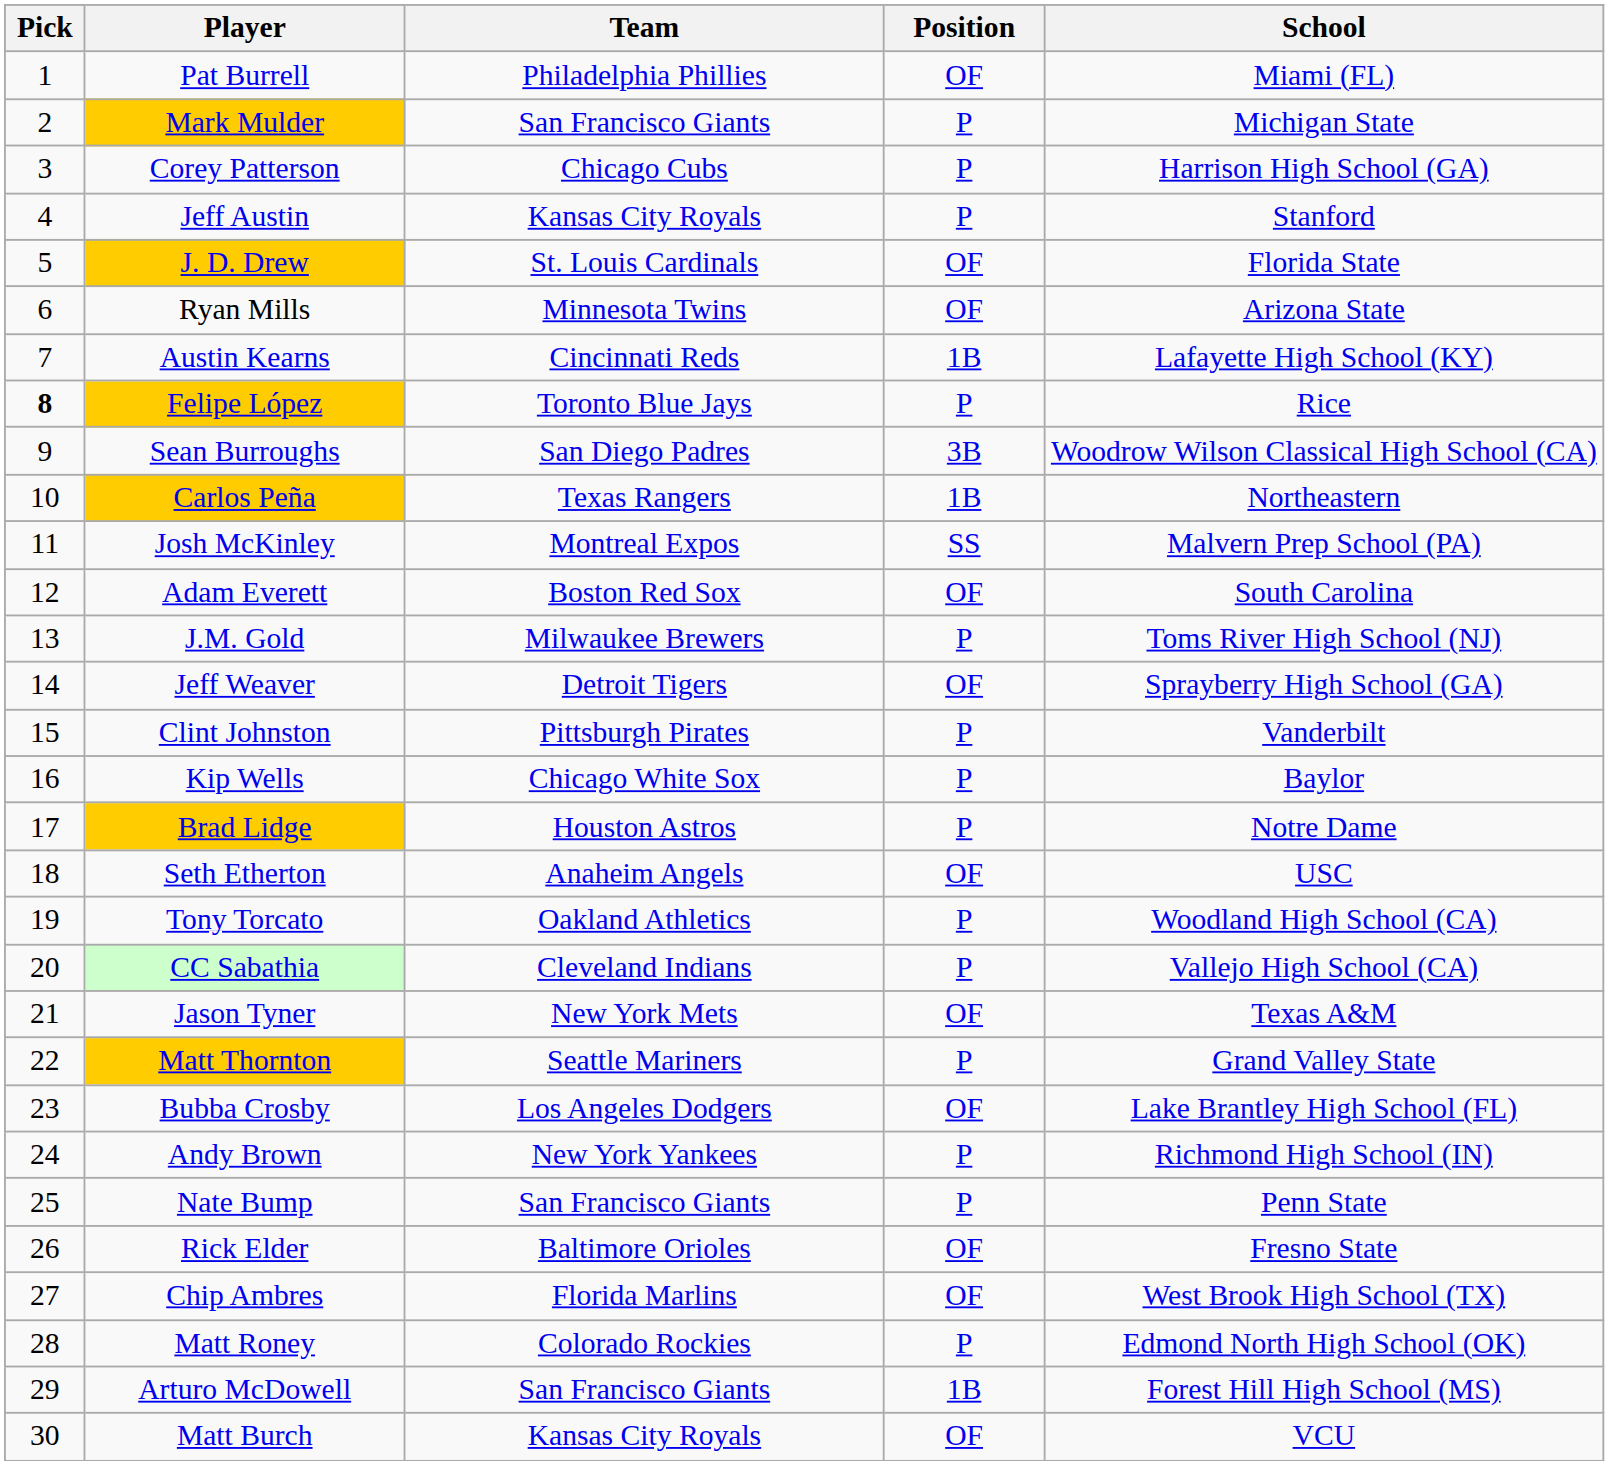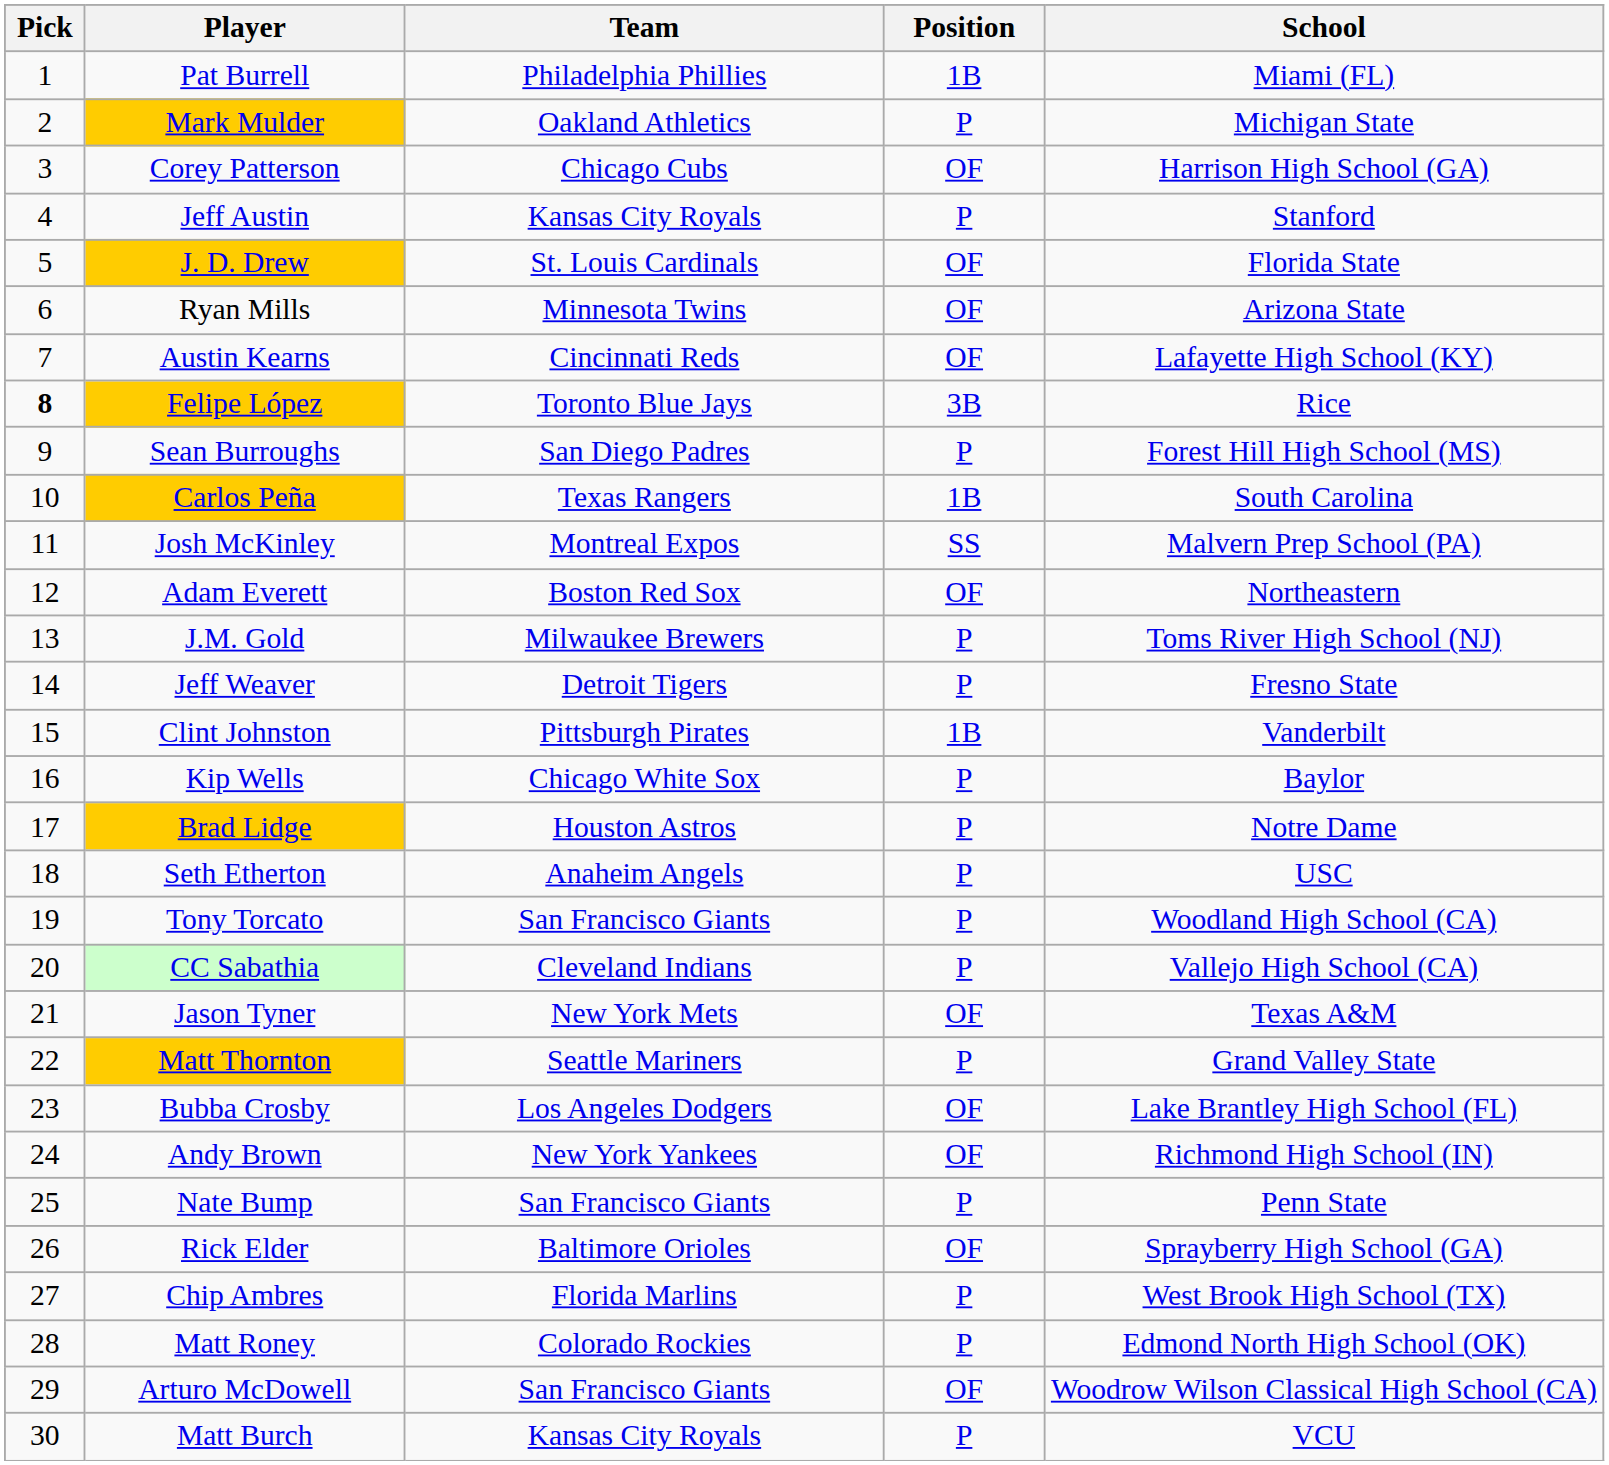 <table class="wikitable" style="text-align:center">
 <tr>
 <th style="width:5%;">Pick</th>
 <th style="width:20%;">Player</th>
 <th style="width:30%;">Team</th>
 <th style="width:10%;">Position</th>
 <th style="width:35%;">School</th>
 </tr>
 <tr>
 <td>1</td>
 <td><a href='#'>Pat Burrell</a></td>
 <td><a href='#'>Philadelphia Phillies</a></td>
-<td><a href='#'>OF</a></td>
+<td><a href='#'>1B</a></td>
 <td><a href='#'>Miami (FL)</a></td>
 </tr>
 <tr>
 <td>2</td>
 <td style="background:#fc0;"><a href='#'>Mark Mulder</a></td>
-<td><a href='#'>San Francisco Giants</a></td>
+<td><a href='#'>Oakland Athletics</a></td>
 <td><a href='#'>P</a></td>
 <td><a href='#'>Michigan State</a></td>
 </tr>
 <tr>
 <td>3</td>
 <td><a href='#'>Corey Patterson</a></td>
 <td><a href='#'>Chicago Cubs</a></td>
-<td><a href='#'>P</a></td>
+<td><a href='#'>OF</a></td>
 <td><a href='#'>Harrison High School (GA)</a></td>
 </tr>
 <tr>
 <td>4</td>
 <td><a href='#'>Jeff Austin</a></td>
 <td><a href='#'>Kansas City Royals</a></td>
 <td><a href='#'>P</a></td>
 <td><a href='#'>Stanford</a></td>
 </tr>
 <tr>
 <td>5</td>
 <td style="background:#fc0;"><a href='#'>J. D. Drew</a></td>
 <td><a href='#'>St. Louis Cardinals</a></td>
 <td><a href='#'>OF</a></td>
 <td><a href='#'>Florida State</a></td>
 </tr>
 <tr>
 <td>6</td>
 <td>Ryan Mills</td>
 <td><a href='#'>Minnesota Twins</a></td>
 <td><a href='#'>OF</a></td>
 <td><a href='#'>Arizona State</a></td>
 </tr>
 <tr>
 <td>7</td>
 <td><a href='#'>Austin Kearns</a></td>
 <td><a href='#'>Cincinnati Reds</a></td>
-<td><a href='#'>1B</a></td>
+<td><a href='#'>OF</a></td>
 <td><a href='#'>Lafayette High School (KY)</a></td>
 </tr>
 <tr>
 <td><strong>8</strong></td>
 <td style="background:#fc0;"><a href='#'>Felipe López</a></td>
 <td><a href='#'>Toronto Blue Jays</a></td>
-<td><a href='#'>P</a></td>
+<td><a href='#'>3B</a></td>
 <td><a href='#'>Rice</a></td>
 </tr>
 <tr>
 <td>9</td>
 <td><a href='#'>Sean Burroughs</a></td>
 <td><a href='#'>San Diego Padres</a></td>
-<td><a href='#'>3B</a></td>
-<td><a href='#'>Woodrow Wilson Classical High School (CA)</a></td>
+<td><a href='#'>P</a></td>
+<td><a href='#'>Forest Hill High School (MS)</a></td>
 </tr>
 <tr>
 <td>10</td>
 <td style="background:#fc0;"><a href='#'>Carlos Peña</a></td>
 <td><a href='#'>Texas Rangers</a></td>
 <td><a href='#'>1B</a></td>
-<td><a href='#'>Northeastern</a></td>
+<td><a href='#'>South Carolina</a></td>
 </tr>
 <tr>
 <td>11</td>
 <td><a href='#'>Josh McKinley</a></td>
 <td><a href='#'>Montreal Expos</a></td>
 <td><a href='#'>SS</a></td>
 <td><a href='#'>Malvern Prep School (PA)</a></td>
 </tr>
 <tr>
 <td>12</td>
 <td><a href='#'>Adam Everett</a></td>
 <td><a href='#'>Boston Red Sox</a></td>
 <td><a href='#'>OF</a></td>
-<td><a href='#'>South Carolina</a></td>
+<td><a href='#'>Northeastern</a></td>
 </tr>
 <tr>
 <td>13</td>
 <td><a href='#'>J.M. Gold</a></td>
 <td><a href='#'>Milwaukee Brewers</a></td>
 <td><a href='#'>P</a></td>
 <td><a href='#'>Toms River High School (NJ)</a></td>
 </tr>
 <tr>
 <td>14</td>
 <td><a href='#'>Jeff Weaver</a></td>
 <td><a href='#'>Detroit Tigers</a></td>
-<td><a href='#'>OF</a></td>
-<td><a href='#'>Sprayberry High School (GA)</a></td>
+<td><a href='#'>P</a></td>
+<td><a href='#'>Fresno State</a></td>
 </tr>
 <tr>
 <td>15</td>
 <td><a href='#'>Clint Johnston</a></td>
 <td><a href='#'>Pittsburgh Pirates</a></td>
-<td><a href='#'>P</a></td>
+<td><a href='#'>1B</a></td>
 <td><a href='#'>Vanderbilt</a></td>
 </tr>
 <tr>
 <td>16</td>
 <td><a href='#'>Kip Wells</a></td>
 <td><a href='#'>Chicago White Sox</a></td>
 <td><a href='#'>P</a></td>
 <td><a href='#'>Baylor</a></td>
 </tr>
 <tr>
 <td>17</td>
 <td style="background:#fc0;"><a href='#'>Brad Lidge</a></td>
 <td><a href='#'>Houston Astros</a></td>
 <td><a href='#'>P</a></td>
 <td><a href='#'>Notre Dame</a></td>
 </tr>
 <tr>
 <td>18</td>
 <td><a href='#'>Seth Etherton</a></td>
 <td><a href='#'>Anaheim Angels</a></td>
-<td><a href='#'>OF</a></td>
+<td><a href='#'>P</a></td>
 <td><a href='#'>USC</a></td>
 </tr>
 <tr>
 <td>19</td>
 <td><a href='#'>Tony Torcato</a></td>
-<td><a href='#'>Oakland Athletics</a></td>
+<td><a href='#'>San Francisco Giants</a></td>
 <td><a href='#'>P</a></td>
 <td><a href='#'>Woodland High School (CA)</a></td>
 </tr>
 <tr>
 <td>20</td>
 <td style="background:#CCFFCC"><a href='#'>CC Sabathia</a></td>
 <td><a href='#'>Cleveland Indians</a></td>
 <td><a href='#'>P</a></td>
 <td><a href='#'>Vallejo High School (CA)</a></td>
 </tr>
 <tr>
 <td>21</td>
 <td><a href='#'>Jason Tyner</a></td>
 <td><a href='#'>New York Mets</a></td>
 <td><a href='#'>OF</a></td>
 <td><a href='#'>Texas A&M</a></td>
 </tr>
 <tr>
 <td>22</td>
 <td style="background:#fc0;"><a href='#'>Matt Thornton</a></td>
 <td><a href='#'>Seattle Mariners</a></td>
 <td><a href='#'>P</a></td>
 <td><a href='#'>Grand Valley State</a></td>
 </tr>
 <tr>
 <td>23</td>
 <td><a href='#'>Bubba Crosby</a></td>
 <td><a href='#'>Los Angeles Dodgers</a></td>
 <td><a href='#'>OF</a></td>
 <td><a href='#'>Lake Brantley High School (FL)</a></td>
 </tr>
 <tr>
 <td>24</td>
 <td><a href='#'>Andy Brown</a></td>
 <td><a href='#'>New York Yankees</a></td>
-<td><a href='#'>P</a></td>
+<td><a href='#'>OF</a></td>
 <td><a href='#'>Richmond High School (IN)</a></td>
 </tr>
 <tr>
 <td>25</td>
 <td><a href='#'>Nate Bump</a></td>
 <td><a href='#'>San Francisco Giants</a></td>
 <td><a href='#'>P</a></td>
 <td><a href='#'>Penn State</a></td>
 </tr>
 <tr>
 <td>26</td>
 <td><a href='#'>Rick Elder</a></td>
 <td><a href='#'>Baltimore Orioles</a></td>
 <td><a href='#'>OF</a></td>
-<td><a href='#'>Fresno State</a></td>
+<td><a href='#'>Sprayberry High School (GA)</a></td>
 </tr>
 <tr>
 <td>27</td>
 <td><a href='#'>Chip Ambres</a></td>
 <td><a href='#'>Florida Marlins</a></td>
-<td><a href='#'>OF</a></td>
+<td><a href='#'>P</a></td>
 <td><a href='#'>West Brook High School (TX)</a></td>
 </tr>
 <tr>
 <td>28</td>
 <td><a href='#'>Matt Roney</a></td>
 <td><a href='#'>Colorado Rockies</a></td>
 <td><a href='#'>P</a></td>
 <td><a href='#'>Edmond North High School (OK)</a></td>
 </tr>
 <tr>
 <td>29</td>
 <td><a href='#'>Arturo McDowell</a></td>
 <td><a href='#'>San Francisco Giants</a></td>
-<td><a href='#'>1B</a></td>
-<td><a href='#'>Forest Hill High School (MS)</a></td>
+<td><a href='#'>OF</a></td>
+<td><a href='#'>Woodrow Wilson Classical High School (CA)</a></td>
 </tr>
 <tr>
 <td>30</td>
 <td><a href='#'>Matt Burch</a></td>
 <td><a href='#'>Kansas City Royals</a></td>
-<td><a href='#'>OF</a></td>
+<td><a href='#'>P</a></td>
 <td><a href='#'>VCU</a></td>
 </tr>
 </table>
